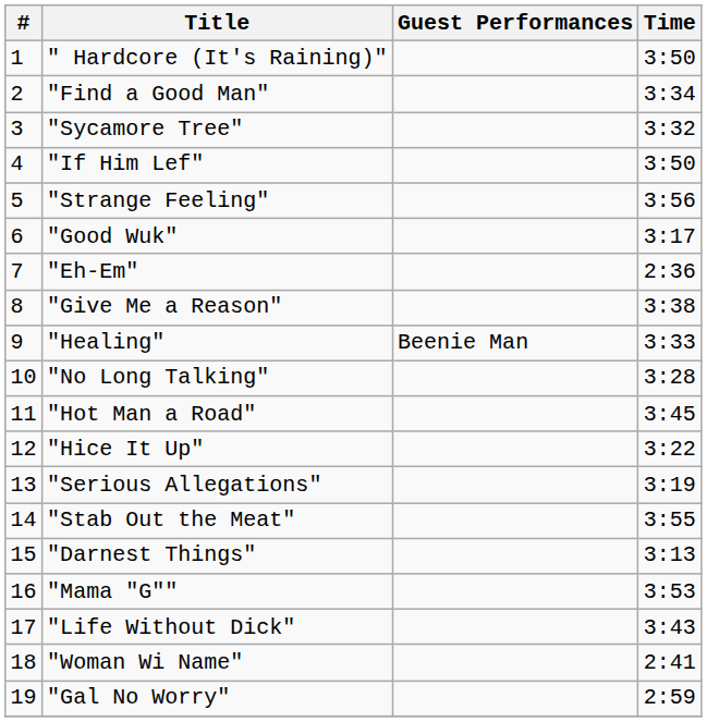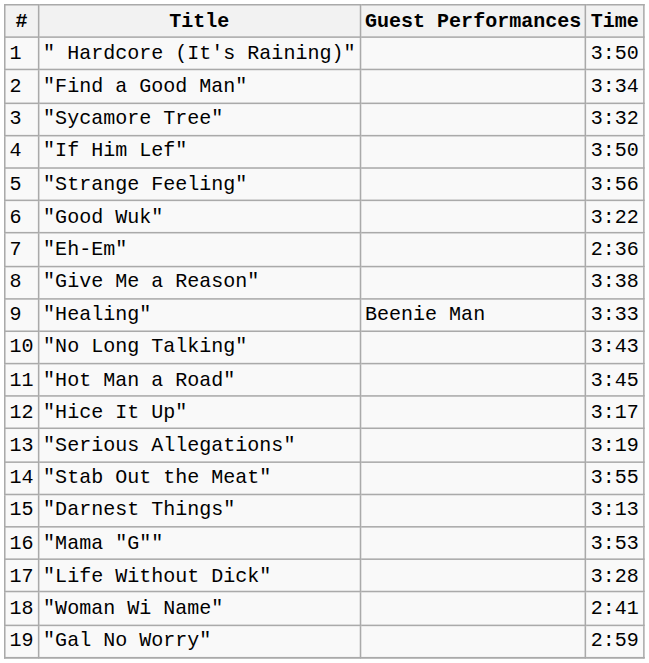 <table class="wikitable">
 <tr>
 <th align="center">#</th>
 <th align="center">Title</th>
 <th align="center">Guest Performances</th>
 <th align="center">Time</th>
 </tr>
 <tr>
 <td>1</td>
 <td>" Hardcore (It's Raining)"</td>
 <td></td>
 <td>3:50</td>
 </tr>
 <tr>
 <td>2</td>
 <td>"Find a Good Man"</td>
 <td></td>
 <td>3:34</td>
 </tr>
 <tr>
 <td>3</td>
 <td>"Sycamore Tree"</td>
 <td></td>
 <td>3:32</td>
 </tr>
 <tr>
 <td>4</td>
 <td>"If Him Lef"</td>
 <td></td>
 <td>3:50</td>
 </tr>
 <tr>
 <td>5</td>
 <td>"Strange Feeling"</td>
 <td></td>
 <td>3:56</td>
 </tr>
 <tr>
 <td>6</td>
 <td>"Good Wuk"</td>
 <td></td>
-<td>3:17</td>
+<td>3:22</td>
 </tr>
 <tr>
 <td>7</td>
 <td>"Eh-Em"</td>
 <td></td>
 <td>2:36</td>
 </tr>
 <tr>
 <td>8</td>
 <td>"Give Me a Reason"</td>
 <td></td>
 <td>3:38</td>
 </tr>
 <tr>
 <td>9</td>
 <td>"Healing"</td>
 <td>Beenie Man</td>
 <td>3:33</td>
 </tr>
 <tr>
 <td>10</td>
 <td>"No Long Talking"</td>
 <td></td>
-<td>3:28</td>
+<td>3:43</td>
 </tr>
 <tr>
 <td>11</td>
 <td>"Hot Man a Road"</td>
 <td></td>
 <td>3:45</td>
 </tr>
 <tr>
 <td>12</td>
 <td>"Hice It Up"</td>
 <td></td>
-<td>3:22</td>
+<td>3:17</td>
 </tr>
 <tr>
 <td>13</td>
 <td>"Serious Allegations"</td>
 <td></td>
 <td>3:19</td>
 </tr>
 <tr>
 <td>14</td>
 <td>"Stab Out the Meat"</td>
 <td></td>
 <td>3:55</td>
 </tr>
 <tr>
 <td>15</td>
 <td>"Darnest Things"</td>
 <td></td>
 <td>3:13</td>
 </tr>
 <tr>
 <td>16</td>
 <td>"Mama "G""</td>
 <td></td>
 <td>3:53</td>
 </tr>
 <tr>
 <td>17</td>
 <td>"Life Without Dick"</td>
 <td></td>
-<td>3:43</td>
+<td>3:28</td>
 </tr>
 <tr>
 <td>18</td>
 <td>"Woman Wi Name"</td>
 <td></td>
 <td>2:41</td>
 </tr>
 <tr>
 <td>19</td>
 <td>"Gal No Worry"</td>
 <td></td>
 <td>2:59</td>
 </tr>
 <tr>
 </tr>
 </table>
